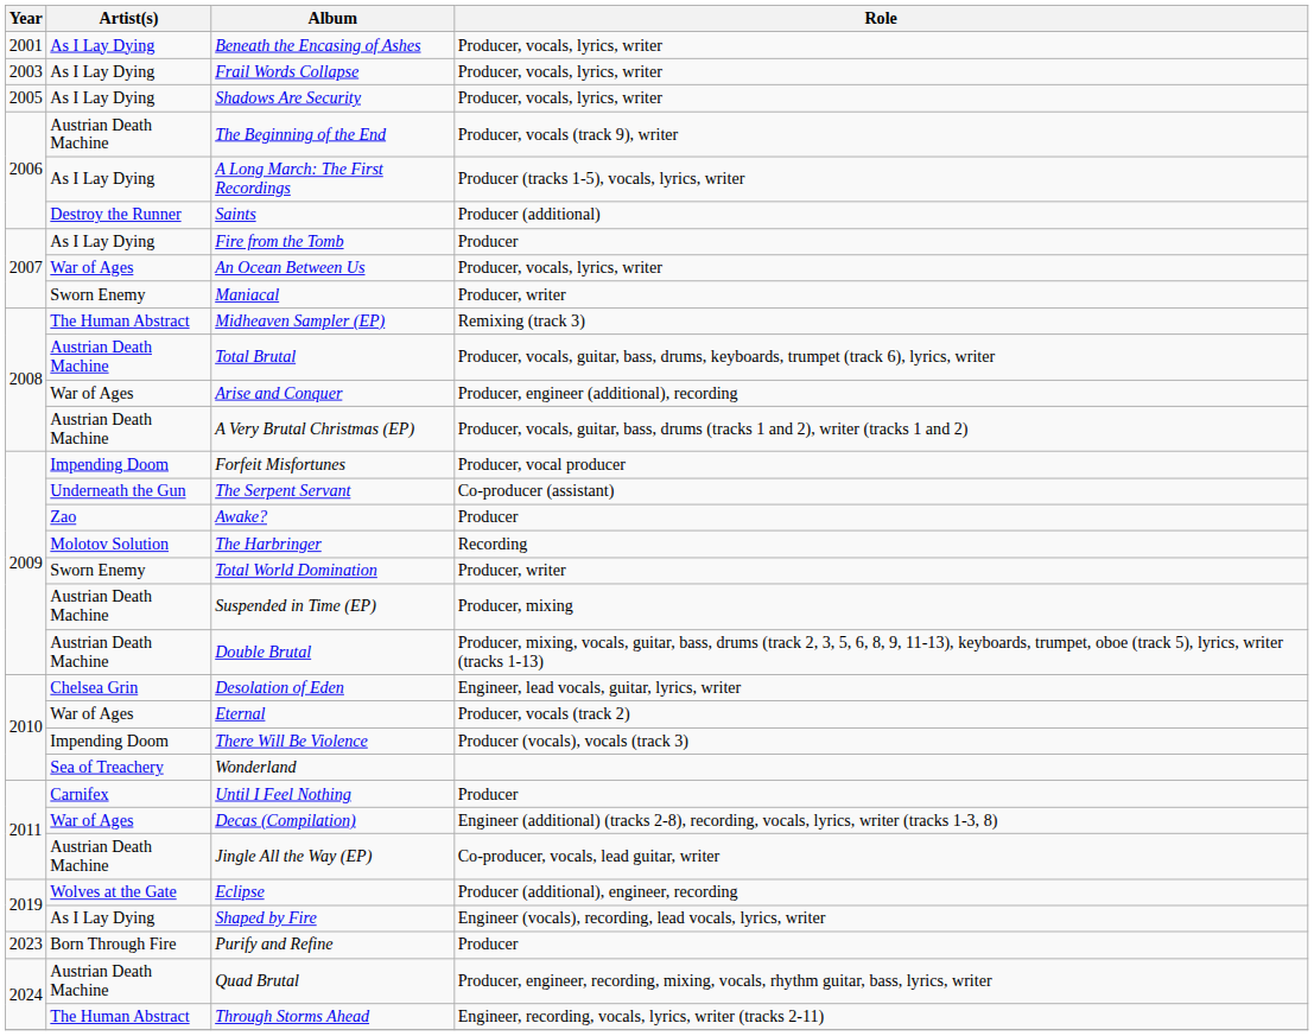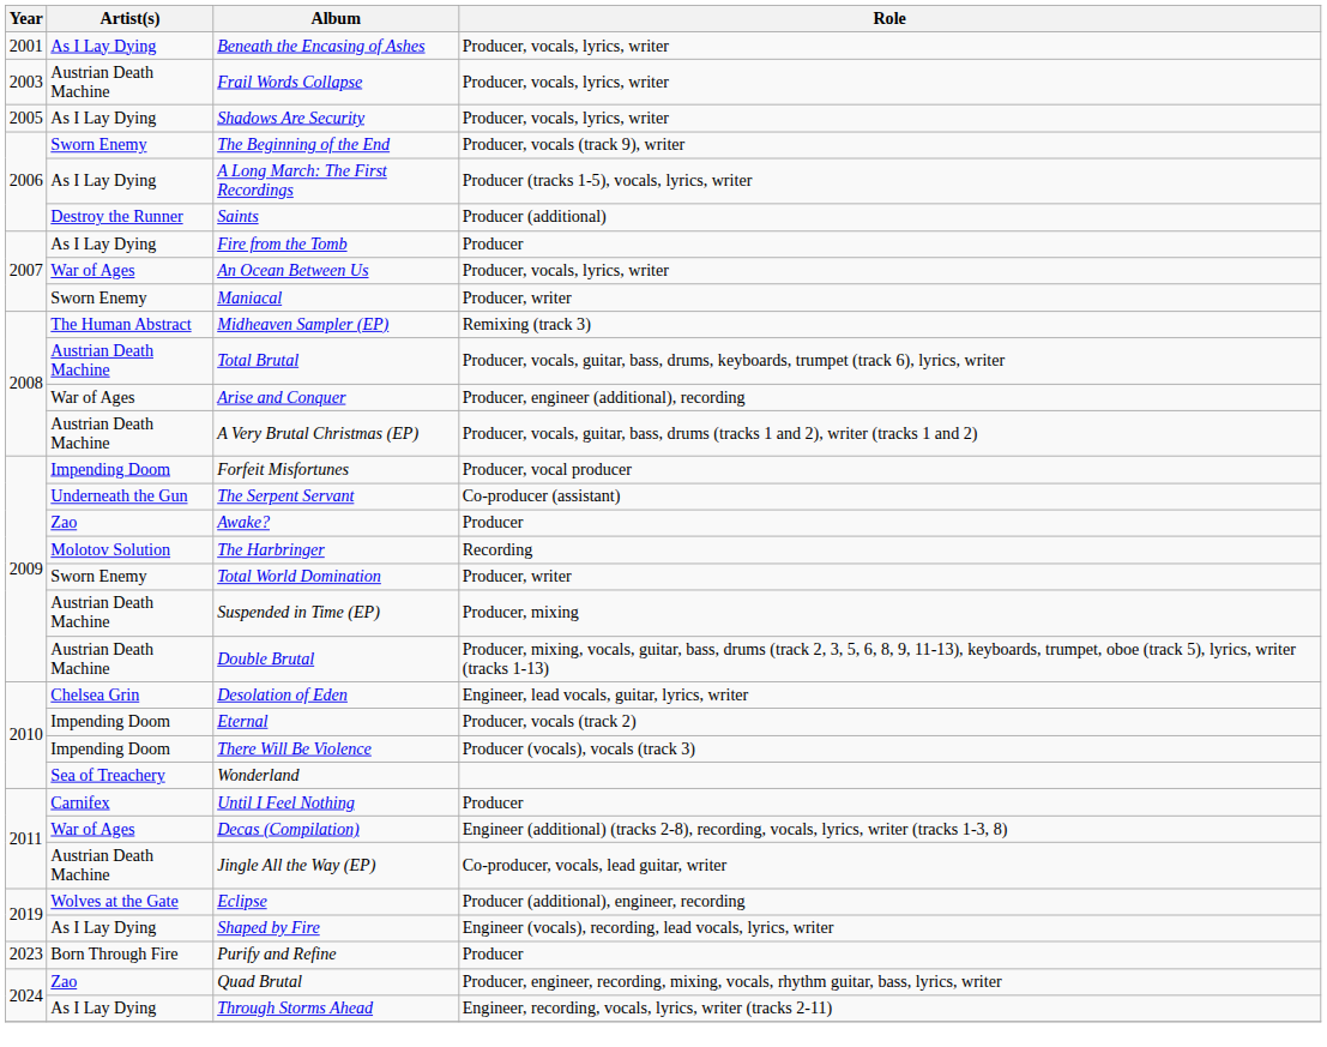 <table class="wikitable sortable">
 <tr>
 <th>Year</th>
 <th>Artist(s)</th>
 <th>Album</th>
 <th>Role</th>
 </tr>
 <tr>
 <td rowspan="1">2001</td>
 <td><a href='#'>As I Lay Dying</a></td>
 <td><em><a href='#'>Beneath the Encasing of Ashes</a></em></td>
 <td>Producer, vocals, lyrics, writer</td>
 </tr>
 <tr>
 <td rowspan="1">2003</td>
-<td>As I Lay Dying</td>
+<td>Austrian Death Machine</td>
 <td><em><a href='#'>Frail Words Collapse</a></em></td>
 <td>Producer, vocals, lyrics, writer</td>
 </tr>
 <tr>
 <td rowspan="1">2005</td>
 <td>As I Lay Dying</td>
 <td><em><a href='#'>Shadows Are Security</a></em></td>
 <td>Producer, vocals, lyrics, writer</td>
 </tr>
 <tr>
 <td rowspan="3">2006</td>
-<td>Austrian Death Machine</td>
+<td><a href='#'>Sworn Enemy</a></td>
 <td><em><a href='#'>The Beginning of the End</a></em></td>
 <td>Producer, vocals (track 9), writer</td>
 </tr>
 <tr>
 <td>As I Lay Dying</td>
 <td><em><a href='#'>A Long March: The First Recordings</a></em></td>
 <td>Producer (tracks 1-5), vocals, lyrics, writer</td>
 </tr>
 <tr>
 <td><a href='#'>Destroy the Runner</a></td>
 <td><em><a href='#'>Saints</a></em></td>
 <td>Producer (additional)</td>
 </tr>
 <tr>
 <td rowspan="3">2007</td>
 <td>As I Lay Dying</td>
 <td><em><a href='#'>Fire from the Tomb</a></em></td>
 <td>Producer</td>
 </tr>
 <tr>
 <td><a href='#'>War of Ages</a></td>
 <td><em><a href='#'>An Ocean Between Us</a></em></td>
 <td>Producer, vocals, lyrics, writer</td>
 </tr>
 <tr>
 <td>Sworn Enemy</td>
 <td><em><a href='#'>Maniacal</a></em></td>
 <td>Producer, writer</td>
 </tr>
 <tr>
 <td rowspan="4">2008</td>
 <td><a href='#'>The Human Abstract</a></td>
 <td><em><a href='#'>Midheaven Sampler (EP)</a></em></td>
 <td>Remixing (track 3)</td>
 </tr>
 <tr>
 <td><a href='#'>Austrian Death Machine</a></td>
 <td><em><a href='#'>Total Brutal</a></em></td>
 <td>Producer, vocals, guitar, bass, drums, keyboards, trumpet (track 6), lyrics, writer</td>
 </tr>
 <tr>
 <td>War of Ages</td>
 <td><em><a href='#'>Arise and Conquer</a></em></td>
 <td>Producer, engineer (additional), recording</td>
 </tr>
 <tr>
 <td>Austrian Death Machine</td>
 <td><em>A Very Brutal Christmas (EP)</em></td>
 <td>Producer, vocals, guitar, bass, drums (tracks 1 and 2), writer (tracks 1 and 2)</td>
 </tr>
 <tr>
 <td rowspan="7">2009</td>
 <td><a href='#'>Impending Doom</a></td>
 <td><em>Forfeit Misfortunes</em></td>
 <td>Producer, vocal producer</td>
 </tr>
 <tr>
 <td><a href='#'>Underneath the Gun</a></td>
 <td><em><a href='#'>The Serpent Servant</a></em></td>
 <td>Co-producer (assistant)</td>
 </tr>
 <tr>
 <td><a href='#'>Zao</a></td>
 <td><em><a href='#'>Awake?</a></em></td>
 <td>Producer</td>
 </tr>
 <tr>
 <td><a href='#'>Molotov Solution</a></td>
 <td><em><a href='#'>The Harbringer</a></em></td>
 <td>Recording</td>
 </tr>
 <tr>
 <td>Sworn Enemy</td>
 <td><em><a href='#'>Total World Domination</a></em></td>
 <td>Producer, writer</td>
 </tr>
 <tr>
 <td>Austrian Death Machine</td>
 <td><em>Suspended in Time (EP)</em></td>
 <td>Producer, mixing</td>
 </tr>
 <tr>
 <td>Austrian Death Machine</td>
 <td><em><a href='#'>Double Brutal</a></em></td>
 <td>Producer, mixing, vocals, guitar, bass, drums (track 2, 3, 5, 6, 8, 9, 11-13), keyboards, trumpet, oboe (track 5), lyrics, writer (tracks 1-13)</td>
 </tr>
 <tr>
 <td rowspan="4">2010</td>
 <td><a href='#'>Chelsea Grin</a></td>
 <td><em><a href='#'>Desolation of Eden</a></em></td>
 <td>Engineer, lead vocals, guitar, lyrics, writer</td>
 </tr>
 <tr>
-<td>War of Ages</td>
+<td>Impending Doom</td>
 <td><em><a href='#'>Eternal</a></em></td>
 <td>Producer, vocals (track 2)</td>
 </tr>
 <tr>
 <td>Impending Doom</td>
 <td><em><a href='#'>There Will Be Violence</a></em></td>
 <td>Producer (vocals), vocals (track 3)</td>
 </tr>
 <tr>
 <td><a href='#'>Sea of Treachery</a></td>
 <td><em>Wonderland</em></td>
 <td></td>
 </tr>
 <tr>
 <td rowspan="3">2011</td>
 <td><a href='#'>Carnifex</a></td>
 <td><em><a href='#'>Until I Feel Nothing</a></em></td>
 <td>Producer</td>
 </tr>
 <tr>
 <td><a href='#'>War of Ages</a></td>
 <td><em><a href='#'>Decas (Compilation)</a></em></td>
 <td>Engineer (additional) (tracks 2-8), recording, vocals, lyrics, writer (tracks 1-3, 8)</td>
 </tr>
 <tr>
 <td>Austrian Death Machine</td>
 <td><em>Jingle All the Way (EP)</em></td>
 <td>Co-producer, vocals, lead guitar, writer</td>
 </tr>
 <tr>
 <td rowspan="2">2019</td>
 <td><a href='#'>Wolves at the Gate</a></td>
 <td><em><a href='#'>Eclipse</a></em></td>
 <td>Producer (additional), engineer, recording</td>
 </tr>
 <tr>
 <td>As I Lay Dying</td>
 <td><em><a href='#'>Shaped by Fire</a></em></td>
 <td>Engineer (vocals), recording, lead vocals, lyrics, writer</td>
 </tr>
 <tr>
 <td rowspan="1">2023</td>
 <td>Born Through Fire</td>
 <td><em>Purify and Refine</em></td>
 <td>Producer</td>
 </tr>
 <tr>
 <td rowspan="2">2024</td>
-<td>Austrian Death Machine</td>
+<td><a href='#'>Zao</a></td>
 <td><em>Quad Brutal</em></td>
 <td>Producer, engineer, recording, mixing, vocals, rhythm guitar, bass, lyrics, writer</td>
 </tr>
 <tr>
-<td><a href='#'>The Human Abstract</a></td>
+<td>As I Lay Dying</td>
 <td><em><a href='#'>Through Storms Ahead</a></em></td>
 <td>Engineer, recording, vocals, lyrics, writer (tracks 2-11)</td>
 </tr>
 <tr>
 </tr>
 </table>
